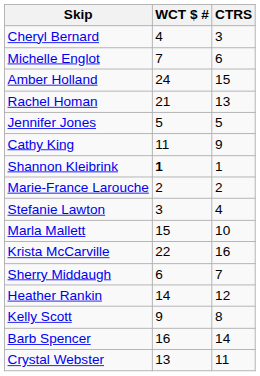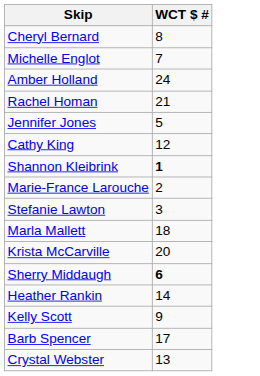 <table class="wikitable" border="1">
 <tr>
 <th>Skip</th>
 <th>WCT $ #</th>
-<th>CTRS</th>
 </tr>
 <tr>
 <td> <a href='#'>Cheryl Bernard</a></td>
-<td>4</td>
-<td>3</td>
+<td>8</td>
 </tr>
 <tr>
 <td> <a href='#'>Michelle Englot</a></td>
 <td>7</td>
-<td>6</td>
 </tr>
 <tr>
 <td> <a href='#'>Amber Holland</a></td>
 <td>24</td>
-<td>15</td>
 </tr>
 <tr>
 <td> <a href='#'>Rachel Homan</a></td>
 <td>21</td>
-<td>13</td>
 </tr>
 <tr>
 <td> <a href='#'>Jennifer Jones</a></td>
 <td>5</td>
-<td>5</td>
 </tr>
 <tr>
 <td> <a href='#'>Cathy King</a></td>
-<td>11</td>
-<td>9</td>
+<td>12</td>
 </tr>
 <tr>
 <td> <a href='#'>Shannon Kleibrink</a></td>
 <td><strong>1</strong></td>
-<td>1</td>
 </tr>
 <tr>
 <td> <a href='#'>Marie-France Larouche</a></td>
-<td>2</td>
 <td>2</td>
 </tr>
 <tr>
 <td> <a href='#'>Stefanie Lawton</a></td>
 <td>3</td>
-<td>4</td>
 </tr>
 <tr>
 <td> <a href='#'>Marla Mallett</a></td>
-<td>15</td>
-<td>10</td>
+<td>18</td>
 </tr>
 <tr>
 <td> <a href='#'>Krista McCarville</a></td>
-<td>22</td>
-<td>16</td>
+<td>20</td>
 </tr>
 <tr>
 <td> <a href='#'>Sherry Middaugh</a></td>
-<td>6</td>
-<td>7</td>
+<td><strong>6</strong></td>
 </tr>
 <tr>
 <td> <a href='#'>Heather Rankin</a></td>
 <td>14</td>
-<td>12</td>
 </tr>
 <tr>
 <td> <a href='#'>Kelly Scott</a></td>
 <td>9</td>
-<td>8</td>
 </tr>
 <tr>
 <td> <a href='#'>Barb Spencer</a></td>
-<td>16</td>
-<td>14</td>
+<td>17</td>
 </tr>
 <tr>
 <td> <a href='#'>Crystal Webster</a></td>
 <td>13</td>
-<td>11</td>
 </tr>
 </table>
